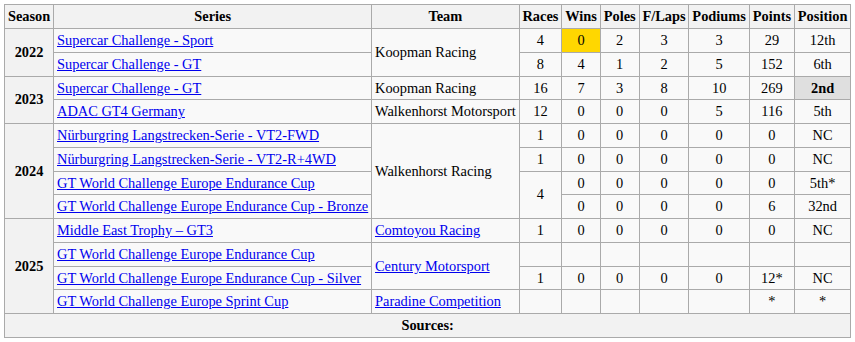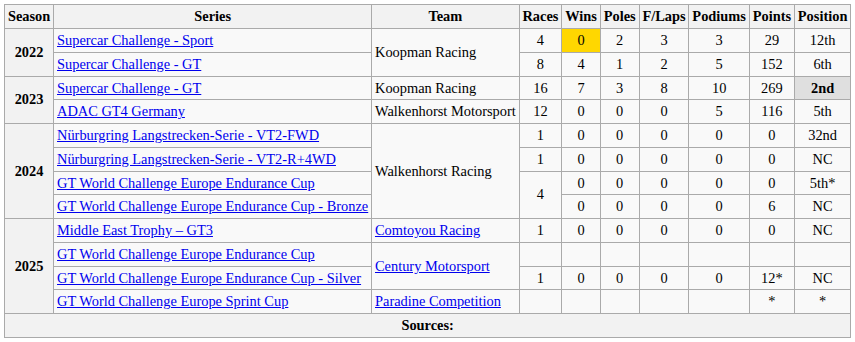 <table class="wikitable" style="font-size: 90%; text-align:center">
 <tr>
 <th>Season</th>
 <th>Series</th>
 <th>Team</th>
 <th>Races</th>
 <th>Wins</th>
 <th>Poles</th>
 <th>F/Laps</th>
 <th>Podiums</th>
 <th>Points</th>
 <th>Position</th>
 </tr>
 <tr>
 <th rowspan="2">2022</th>
 <td align=left><a href='#'>Supercar Challenge - Sport</a></td>
 <td align=left rowspan="2">Koopman Racing</td>
 <td>4</td>
 <td style="background: gold;">0</td>
 <td>2</td>
 <td>3</td>
 <td>3</td>
 <td>29</td>
 <td>12th</td>
 </tr>
 <tr>
 <td align=left><a href='#'>Supercar Challenge - GT</a></td>
 <td>8</td>
 <td>4</td>
 <td>1</td>
 <td>2</td>
 <td>5</td>
 <td>152</td>
 <td>6th</td>
 </tr>
 <tr>
 <th rowspan="2">2023</th>
 <td align=left><a href='#'>Supercar Challenge - GT</a></td>
 <td align=left>Koopman Racing</td>
 <td>16</td>
 <td>7</td>
 <td>3</td>
 <td>8</td>
 <td>10</td>
 <td>269</td>
 <td style="background:#dfdfdf;"><strong>2nd</strong></td>
 </tr>
 <tr>
 <td align=left><a href='#'>ADAC GT4 Germany</a></td>
 <td align=left>Walkenhorst Motorsport</td>
 <td>12</td>
 <td>0</td>
 <td>0</td>
 <td>0</td>
 <td>5</td>
 <td>116</td>
 <td>5th</td>
 </tr>
 <tr>
 <th rowspan="4">2024</th>
 <td align=left><a href='#'>Nürburgring Langstrecken-Serie - VT2-FWD</a></td>
 <td rowspan="4"  align="left">Walkenhorst Racing</td>
 <td>1</td>
 <td>0</td>
 <td>0</td>
 <td>0</td>
 <td>0</td>
 <td>0</td>
-<td>NC</td>
+<td>32nd</td>
 </tr>
 <tr>
 <td align=left><a href='#'>Nürburgring Langstrecken-Serie - VT2-R+4WD</a></td>
 <td>1</td>
 <td>0</td>
 <td>0</td>
 <td>0</td>
 <td>0</td>
 <td>0</td>
 <td>NC</td>
 </tr>
 <tr>
 <td align="left"><a href='#'>GT World Challenge Europe Endurance Cup</a></td>
 <td rowspan="2">4</td>
 <td>0</td>
 <td>0</td>
 <td>0</td>
 <td>0</td>
 <td>0</td>
 <td>5th*</td>
 </tr>
 <tr>
 <td align="left"><a href='#'>GT World Challenge Europe Endurance Cup - Bronze</a></td>
 <td>0</td>
 <td>0</td>
 <td>0</td>
 <td>0</td>
 <td>6</td>
-<td>32nd</td>
+<td>NC</td>
 </tr>
 <tr>
 <th rowspan="4">2025</th>
 <td align=left><a href='#'>Middle East Trophy – GT3</a></td>
 <td align=left><a href='#'>Comtoyou Racing</a></td>
 <td>1</td>
 <td>0</td>
 <td>0</td>
 <td>0</td>
 <td>0</td>
 <td>0</td>
 <td>NC</td>
 </tr>
 <tr>
 <td align=left><a href='#'>GT World Challenge Europe Endurance Cup</a></td>
 <td rowspan="2" align=left><a href='#'>Century Motorsport</a></td>
 <td></td>
 <td></td>
 <td></td>
 <td></td>
 <td></td>
 <td></td>
 <td></td>
 </tr>
 <tr>
 <td align="left"><a href='#'>GT World Challenge Europe Endurance Cup - Silver</a></td>
 <td>1</td>
 <td>0</td>
 <td>0</td>
 <td>0</td>
 <td>0</td>
 <td>12*</td>
 <td>NC</td>
 </tr>
 <tr>
 <td align="left"><a href='#'>GT World Challenge Europe Sprint Cup</a></td>
 <td align="left"><a href='#'>Paradine Competition</a></td>
 <td></td>
 <td></td>
 <td></td>
 <td></td>
 <td></td>
 <td>*</td>
 <td>*</td>
 </tr>
 <tr>
 <th colspan="10">Sources:</th>
 </tr>
 </table>
